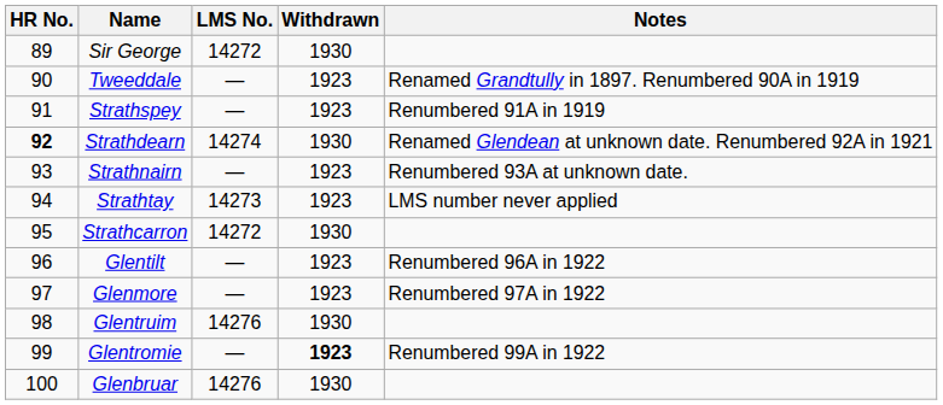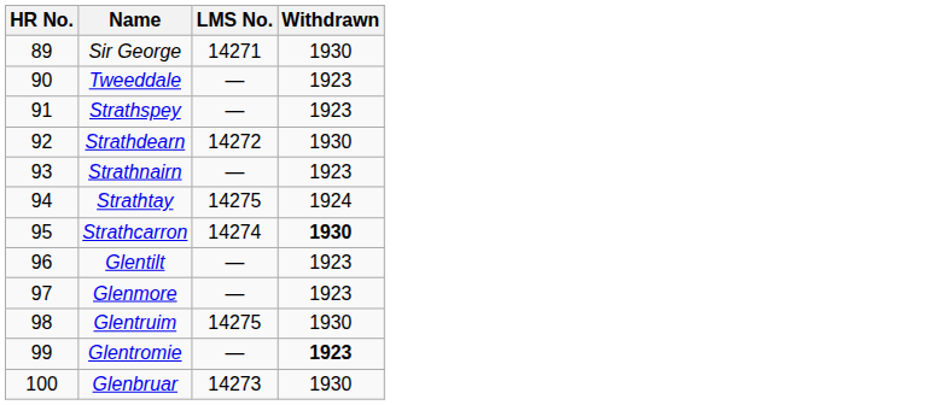 <table class="wikitable sortable" style=text-align:center>
 <tr>
 <th>HR No.</th>
 <th>Name</th>
 <th>LMS No.</th>
 <th>Withdrawn</th>
-<th>Notes</th>
 </tr>
 <tr>
 <td>89</td>
 <td><em>Sir George</em></td>
-<td>14272</td>
+<td>14271</td>
 <td>1930</td>
-<td style=text-align:left></td>
 </tr>
 <tr>
 <td>90</td>
 <td><em><a href='#'>Tweeddale</a></em></td>
 <td>—</td>
 <td>1923</td>
-<td style=text-align:left>Renamed <em><a href='#'>Grandtully</a></em> in 1897. Renumbered 90A in 1919</td>
 </tr>
 <tr>
 <td>91</td>
 <td><em><a href='#'>Strathspey</a></em></td>
 <td>—</td>
 <td>1923</td>
-<td style=text-align:left>Renumbered 91A in 1919</td>
 </tr>
 <tr>
-<td><strong>92</strong></td>
+<td>92</td>
 <td><em><a href='#'>Strathdearn</a></em></td>
-<td>14274</td>
+<td>14272</td>
 <td>1930</td>
-<td style=text-align:left>Renamed <em><a href='#'>Glendean</a></em> at unknown date. Renumbered 92A in 1921</td>
 </tr>
 <tr>
 <td>93</td>
 <td><em><a href='#'>Strathnairn</a></em></td>
 <td>—</td>
 <td>1923</td>
-<td style=text-align:left>Renumbered 93A at unknown date.</td>
 </tr>
 <tr>
 <td>94</td>
 <td><em><a href='#'>Strathtay</a></em></td>
-<td>14273</td>
-<td>1923</td>
-<td style=text-align:left>LMS number never applied</td>
+<td>14275</td>
+<td>1924</td>
 </tr>
 <tr>
 <td>95</td>
 <td><em><a href='#'>Strathcarron</a></em></td>
-<td>14272</td>
-<td>1930</td>
-<td style=text-align:left></td>
+<td>14274</td>
+<td><strong>1930</strong></td>
 </tr>
 <tr>
 <td>96</td>
 <td><em><a href='#'>Glentilt</a></em></td>
 <td>—</td>
 <td>1923</td>
-<td style=text-align:left>Renumbered 96A in 1922</td>
 </tr>
 <tr>
 <td>97</td>
 <td><em><a href='#'>Glenmore</a></em></td>
 <td>—</td>
 <td>1923</td>
-<td style=text-align:left>Renumbered 97A in 1922</td>
 </tr>
 <tr>
 <td>98</td>
 <td><em><a href='#'>Glentruim</a></em></td>
-<td>14276</td>
+<td>14275</td>
 <td>1930</td>
-<td style=text-align:left></td>
 </tr>
 <tr>
 <td>99</td>
 <td><em><a href='#'>Glentromie</a></em></td>
 <td>—</td>
 <td><strong>1923</strong></td>
-<td style=text-align:left>Renumbered 99A in 1922</td>
 </tr>
 <tr>
 <td>100</td>
 <td><em><a href='#'>Glenbruar</a></em></td>
-<td>14276</td>
+<td>14273</td>
 <td>1930</td>
-<td style=text-align:left></td>
 </tr>
 </table>
